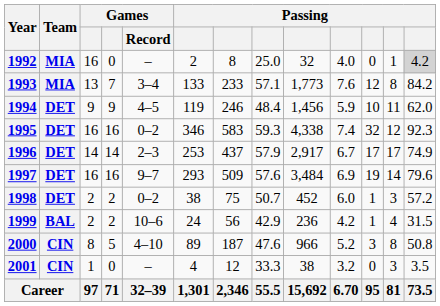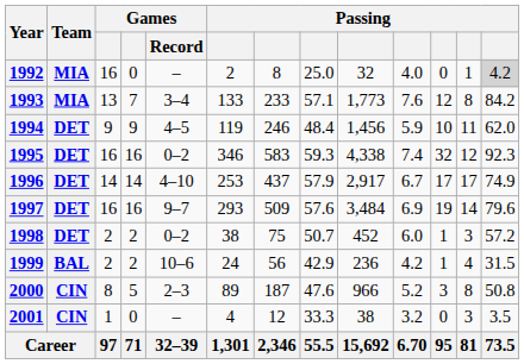 <table class="wikitable" style="text-align:center;">
 <tr>
 <th rowspan="2">Year</th>
 <th rowspan="2">Team</th>
 <th colspan="3">Games</th>
 <th colspan="8">Passing</th>
 </tr>
 <tr>
 <th></th>
 <th></th>
 <th>Record</th>
 <th></th>
 <th></th>
 <th></th>
 <th></th>
 <th></th>
 <th></th>
 <th></th>
 <th></th>
 </tr>
 <tr>
 <th><a href='#'>1992</a></th>
 <th><a href='#'>MIA</a></th>
 <td>16</td>
 <td>0</td>
 <td>–</td>
 <td>2</td>
 <td>8</td>
 <td>25.0</td>
 <td>32</td>
 <td>4.0</td>
 <td>0</td>
 <td>1</td>
 <td style="background: lightgrey;">4.2</td>
 </tr>
 <tr>
 <th><a href='#'>1993</a></th>
 <th><a href='#'>MIA</a></th>
 <td>13</td>
 <td>7</td>
 <td>3–4</td>
 <td>133</td>
 <td>233</td>
 <td>57.1</td>
 <td>1,773</td>
 <td>7.6</td>
 <td>12</td>
 <td>8</td>
 <td>84.2</td>
 </tr>
 <tr>
 <th><a href='#'>1994</a></th>
 <th><a href='#'>DET</a></th>
 <td>9</td>
 <td>9</td>
 <td>4–5</td>
 <td>119</td>
 <td>246</td>
 <td>48.4</td>
 <td>1,456</td>
 <td>5.9</td>
 <td>10</td>
 <td>11</td>
 <td>62.0</td>
 </tr>
 <tr>
 <th><a href='#'>1995</a></th>
 <th><a href='#'>DET</a></th>
 <td>16</td>
 <td>16</td>
 <td>0–2</td>
 <td>346</td>
 <td>583</td>
 <td>59.3</td>
 <td>4,338</td>
 <td>7.4</td>
 <td>32</td>
 <td>12</td>
 <td>92.3</td>
 </tr>
 <tr>
 <th><a href='#'>1996</a></th>
 <th><a href='#'>DET</a></th>
 <td>14</td>
 <td>14</td>
-<td>2–3</td>
+<td>4–10</td>
 <td>253</td>
 <td>437</td>
 <td>57.9</td>
 <td>2,917</td>
 <td>6.7</td>
 <td>17</td>
 <td>17</td>
 <td>74.9</td>
 </tr>
 <tr>
 <th><a href='#'>1997</a></th>
 <th><a href='#'>DET</a></th>
 <td>16</td>
 <td>16</td>
 <td>9–7</td>
 <td>293</td>
 <td>509</td>
 <td>57.6</td>
 <td>3,484</td>
 <td>6.9</td>
 <td>19</td>
 <td>14</td>
 <td>79.6</td>
 </tr>
 <tr>
 <th><a href='#'>1998</a></th>
 <th><a href='#'>DET</a></th>
 <td>2</td>
 <td>2</td>
 <td>0–2</td>
 <td>38</td>
 <td>75</td>
 <td>50.7</td>
 <td>452</td>
 <td>6.0</td>
 <td>1</td>
 <td>3</td>
 <td>57.2</td>
 </tr>
 <tr>
 <th><a href='#'>1999</a></th>
 <th><a href='#'>BAL</a></th>
 <td>2</td>
 <td>2</td>
 <td>10–6</td>
 <td>24</td>
 <td>56</td>
 <td>42.9</td>
 <td>236</td>
 <td>4.2</td>
 <td>1</td>
 <td>4</td>
 <td>31.5</td>
 </tr>
 <tr>
 <th><a href='#'>2000</a></th>
 <th><a href='#'>CIN</a></th>
 <td>8</td>
 <td>5</td>
-<td>4–10</td>
+<td>2–3</td>
 <td>89</td>
 <td>187</td>
 <td>47.6</td>
 <td>966</td>
 <td>5.2</td>
 <td>3</td>
 <td>8</td>
 <td>50.8</td>
 </tr>
 <tr>
 <th><a href='#'>2001</a></th>
 <th><a href='#'>CIN</a></th>
 <td>1</td>
 <td>0</td>
 <td>–</td>
 <td>4</td>
 <td>12</td>
 <td>33.3</td>
 <td>38</td>
 <td>3.2</td>
 <td>0</td>
 <td>3</td>
 <td>3.5</td>
 </tr>
 <tr>
 <th colspan="2">Career</th>
 <th>97</th>
 <th>71</th>
 <th>32–39</th>
 <th>1,301</th>
 <th>2,346</th>
 <th>55.5</th>
 <th>15,692</th>
 <th>6.70</th>
 <th>95</th>
 <th>81</th>
 <th>73.5</th>
 </tr>
 </table>
